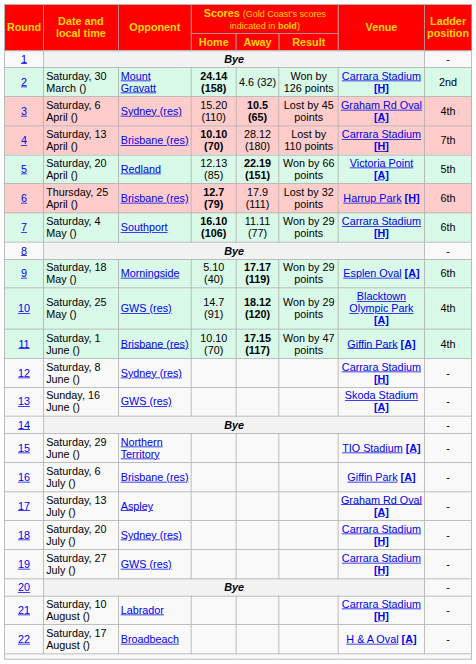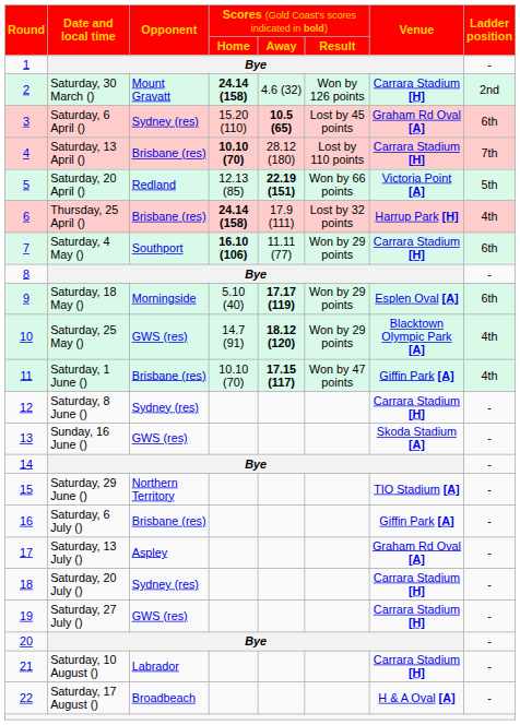 <table class="wikitable" style="font-size:90%; text-align:center; width: 100%; margin-left: auto; margin-right: auto;">
 <tr style="background:red;">
 <td rowspan=2 style="color:gold"><strong>Round</strong></td>
 <td rowspan=2 style="color:gold"><strong>Date and local time</strong></td>
 <td rowspan=2 style="color:gold"><strong>Opponent</strong></td>
 <td colspan=3 style="color:gold"><strong>Scores</strong> <small>(Gold Coast's scores indicated in <strong>bold</strong>)</small></td>
 <td rowspan=2 style="color:gold"><strong>Venue</strong></td>
 <td rowspan=2 style="color:gold"><strong>Ladder<br>position</strong></td>
 </tr>
 <tr>
 <th style="background:red; color:gold">Home</th>
 <th style="background:red; color:gold">Away</th>
 <th style="background:red; color:gold">Result</th>
 </tr>
 <tr>
 <td><a href='#'>1</a></td>
 <th colspan=6><span><em>Bye</em></span></th>
 <td>-</td>
 </tr>
 <tr style="background:#d9f9e9;">
 <td><a href='#'>2</a></td>
 <td align=left>Saturday, 30 March ()</td>
 <td align=left><a href='#'>Mount Gravatt</a></td>
 <td><strong>24.14 (158)</strong></td>
 <td>4.6 (32)</td>
 <td>Won by 126 points</td>
 <td><a href='#'>Carrara Stadium</a> <a href='#'><strong>[H]</strong></a></td>
 <td>2nd</td>
 </tr>
 <tr style="background:#fcc;">
 <td><a href='#'>3</a></td>
 <td align=left>Saturday, 6 April ()</td>
 <td align=left><a href='#'>Sydney (res)</a></td>
 <td>15.20 (110)</td>
 <td><strong>10.5 (65)</strong></td>
 <td>Lost by 45 points</td>
 <td><a href='#'>Graham Rd Oval</a> <a href='#'><strong>[A]</strong></a></td>
-<td>4th</td>
+<td>6th</td>
 </tr>
 <tr style="background:#fcc;">
 <td><a href='#'>4</a></td>
 <td align=left>Saturday, 13 April ()</td>
 <td align=left><a href='#'>Brisbane (res)</a></td>
 <td><strong>10.10 (70)</strong></td>
 <td>28.12 (180)</td>
 <td>Lost by 110 points</td>
 <td><a href='#'>Carrara Stadium</a> <a href='#'><strong>[H]</strong></a></td>
 <td>7th</td>
 </tr>
 <tr style="background:#d9f9e9;">
 <td><a href='#'>5</a></td>
 <td align=left>Saturday, 20 April ()</td>
 <td align=left><a href='#'>Redland</a></td>
 <td>12.13 (85)</td>
 <td><strong>22.19 (151)</strong></td>
 <td>Won by 66 points</td>
 <td><a href='#'>Victoria Point</a> <a href='#'><strong>[A]</strong></a></td>
 <td>5th</td>
 </tr>
 <tr style="background:#fcc;">
 <td><a href='#'>6</a></td>
 <td align=left>Thursday, 25 April ()</td>
 <td align=left><a href='#'>Brisbane (res)</a></td>
-<td><strong>12.7 (79)</strong></td>
+<td><strong>24.14 (158)</strong></td>
 <td>17.9 (111)</td>
 <td>Lost by 32 points</td>
 <td><a href='#'>Harrup Park</a> <a href='#'><strong>[H]</strong></a></td>
-<td>6th</td>
+<td>4th</td>
 </tr>
 <tr style="background:#d9f9e9;">
 <td><a href='#'>7</a></td>
 <td align=left>Saturday, 4 May ()</td>
 <td align=left><a href='#'>Southport</a></td>
 <td><strong>16.10 (106)</strong></td>
 <td>11.11 (77)</td>
 <td>Won by 29 points</td>
 <td><a href='#'>Carrara Stadium</a> <a href='#'><strong>[H]</strong></a></td>
 <td>6th</td>
 </tr>
 <tr>
 <td><a href='#'>8</a></td>
 <th colspan=6><span><em>Bye</em></span></th>
 <td>-</td>
 </tr>
 <tr style="background:#d9f9e9;">
 <td><a href='#'>9</a></td>
 <td align=left>Saturday, 18 May ()</td>
 <td align=left><a href='#'>Morningside</a></td>
 <td>5.10 (40)</td>
 <td><strong>17.17 (119)</strong></td>
 <td>Won by 29 points</td>
 <td><a href='#'>Esplen Oval</a> <a href='#'><strong>[A]</strong></a></td>
 <td>6th</td>
 </tr>
 <tr style="background:#d9f9e9;">
 <td><a href='#'>10</a></td>
 <td align=left>Saturday, 25 May ()</td>
 <td align=left><a href='#'>GWS (res)</a></td>
 <td>14.7 (91)</td>
 <td><strong>18.12 (120)</strong></td>
 <td>Won by 29 points</td>
 <td><a href='#'>Blacktown Olympic Park</a> <a href='#'><strong>[A]</strong></a></td>
 <td>4th</td>
 </tr>
 <tr style="background:#d9f9e9;">
 <td><a href='#'>11</a></td>
 <td align=left>Saturday, 1 June ()</td>
 <td align=left><a href='#'>Brisbane (res)</a></td>
 <td>10.10 (70)</td>
 <td><strong>17.15 (117)</strong></td>
 <td>Won by 47 points</td>
 <td><a href='#'>Giffin Park</a> <a href='#'><strong>[A]</strong></a></td>
 <td>4th</td>
 </tr>
 <tr>
 <td><a href='#'>12</a></td>
 <td align=left>Saturday, 8 June ()</td>
 <td align=left><a href='#'>Sydney (res)</a></td>
 <td></td>
 <td></td>
 <td></td>
 <td><a href='#'>Carrara Stadium</a> <a href='#'><strong>[H]</strong></a></td>
 <td>-</td>
 </tr>
 <tr>
 <td><a href='#'>13</a></td>
 <td align=left>Sunday, 16 June ()</td>
 <td align=left><a href='#'>GWS (res)</a></td>
 <td></td>
 <td></td>
 <td></td>
 <td><a href='#'>Skoda Stadium</a> <a href='#'><strong>[A]</strong></a></td>
 <td>-</td>
 </tr>
 <tr>
 <td><a href='#'>14</a></td>
 <th colspan=6><span><em>Bye</em></span></th>
 <td>-</td>
 </tr>
 <tr>
 <td><a href='#'>15</a></td>
 <td align=left>Saturday, 29 June ()</td>
 <td align=left><a href='#'>Northern Territory</a></td>
 <td></td>
 <td></td>
 <td></td>
 <td><a href='#'>TIO Stadium</a> <a href='#'><strong>[A]</strong></a></td>
 <td>-</td>
 </tr>
 <tr>
 <td><a href='#'>16</a></td>
 <td align=left>Saturday, 6 July ()</td>
 <td align=left><a href='#'>Brisbane (res)</a></td>
 <td></td>
 <td></td>
 <td></td>
 <td><a href='#'>Giffin Park</a> <a href='#'><strong>[A]</strong></a></td>
 <td>-</td>
 </tr>
 <tr>
 <td><a href='#'>17</a></td>
 <td align=left>Saturday, 13 July ()</td>
 <td align=left><a href='#'>Aspley</a></td>
 <td></td>
 <td></td>
 <td></td>
 <td><a href='#'>Graham Rd Oval</a> <a href='#'><strong>[A]</strong></a></td>
 <td>-</td>
 </tr>
 <tr>
 <td><a href='#'>18</a></td>
 <td align=left>Saturday, 20 July ()</td>
 <td align=left><a href='#'>Sydney (res)</a></td>
 <td></td>
 <td></td>
 <td></td>
 <td><a href='#'>Carrara Stadium</a> <a href='#'><strong>[H]</strong></a></td>
 <td>-</td>
 </tr>
 <tr>
 <td><a href='#'>19</a></td>
 <td align=left>Saturday, 27 July ()</td>
 <td align=left><a href='#'>GWS (res)</a></td>
 <td></td>
 <td></td>
 <td></td>
 <td><a href='#'>Carrara Stadium</a> <a href='#'><strong>[H]</strong></a></td>
 <td>-</td>
 </tr>
 <tr>
 <td><a href='#'>20</a></td>
 <th colspan=6><span><em>Bye</em></span></th>
 <td>-</td>
 </tr>
 <tr>
 <td><a href='#'>21</a></td>
 <td align=left>Saturday, 10 August ()</td>
 <td align=left><a href='#'>Labrador</a></td>
 <td></td>
 <td></td>
 <td></td>
 <td><a href='#'>Carrara Stadium</a> <a href='#'><strong>[H]</strong></a></td>
 <td>-</td>
 </tr>
 <tr>
 <td><a href='#'>22</a></td>
 <td align=left>Saturday, 17 August ()</td>
 <td align=left><a href='#'>Broadbeach</a></td>
 <td></td>
 <td></td>
 <td></td>
 <td><a href='#'>H & A Oval</a> <a href='#'><strong>[A]</strong></a></td>
 <td>-</td>
 </tr>
 <tr>
 <td colspan=8></td>
 </tr>
 </table>
